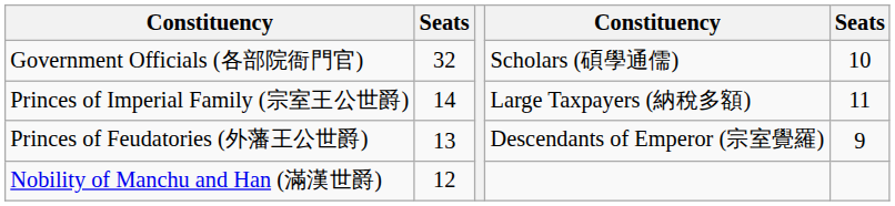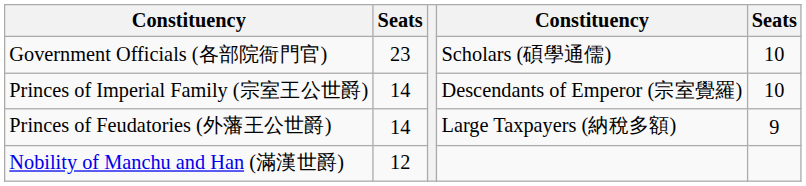 <table class="wikitable">
 <tr>
 <th>Constituency</th>
 <th>Seats</th>
 <th rowspan="5"></th>
 <th>Constituency</th>
 <th>Seats</th>
 </tr>
 <tr>
 <td>Government Officials (各部院衙門官)</td>
-<td align="center">32</td>
+<td align="center">23</td>
 <td>Scholars (碩學通儒)</td>
 <td align="center">10</td>
 </tr>
 <tr>
 <td>Princes of Imperial Family (宗室王公世爵)</td>
 <td align="center">14</td>
-<td>Large Taxpayers (納稅多額)</td>
-<td align="center">11</td>
+<td>Descendants of Emperor (宗室覺羅)</td>
+<td align="center">10</td>
 </tr>
 <tr>
 <td>Princes of Feudatories (外藩王公世爵)</td>
-<td align="center">13</td>
-<td>Descendants of Emperor (宗室覺羅)</td>
+<td align="center">14</td>
+<td>Large Taxpayers (納稅多額)</td>
 <td align="center">9</td>
 </tr>
 <tr>
 <td><a href='#'>Nobility of Manchu and Han</a> (滿漢世爵)</td>
 <td align="center">12</td>
 <td></td>
 <td></td>
 </tr>
 </table>
